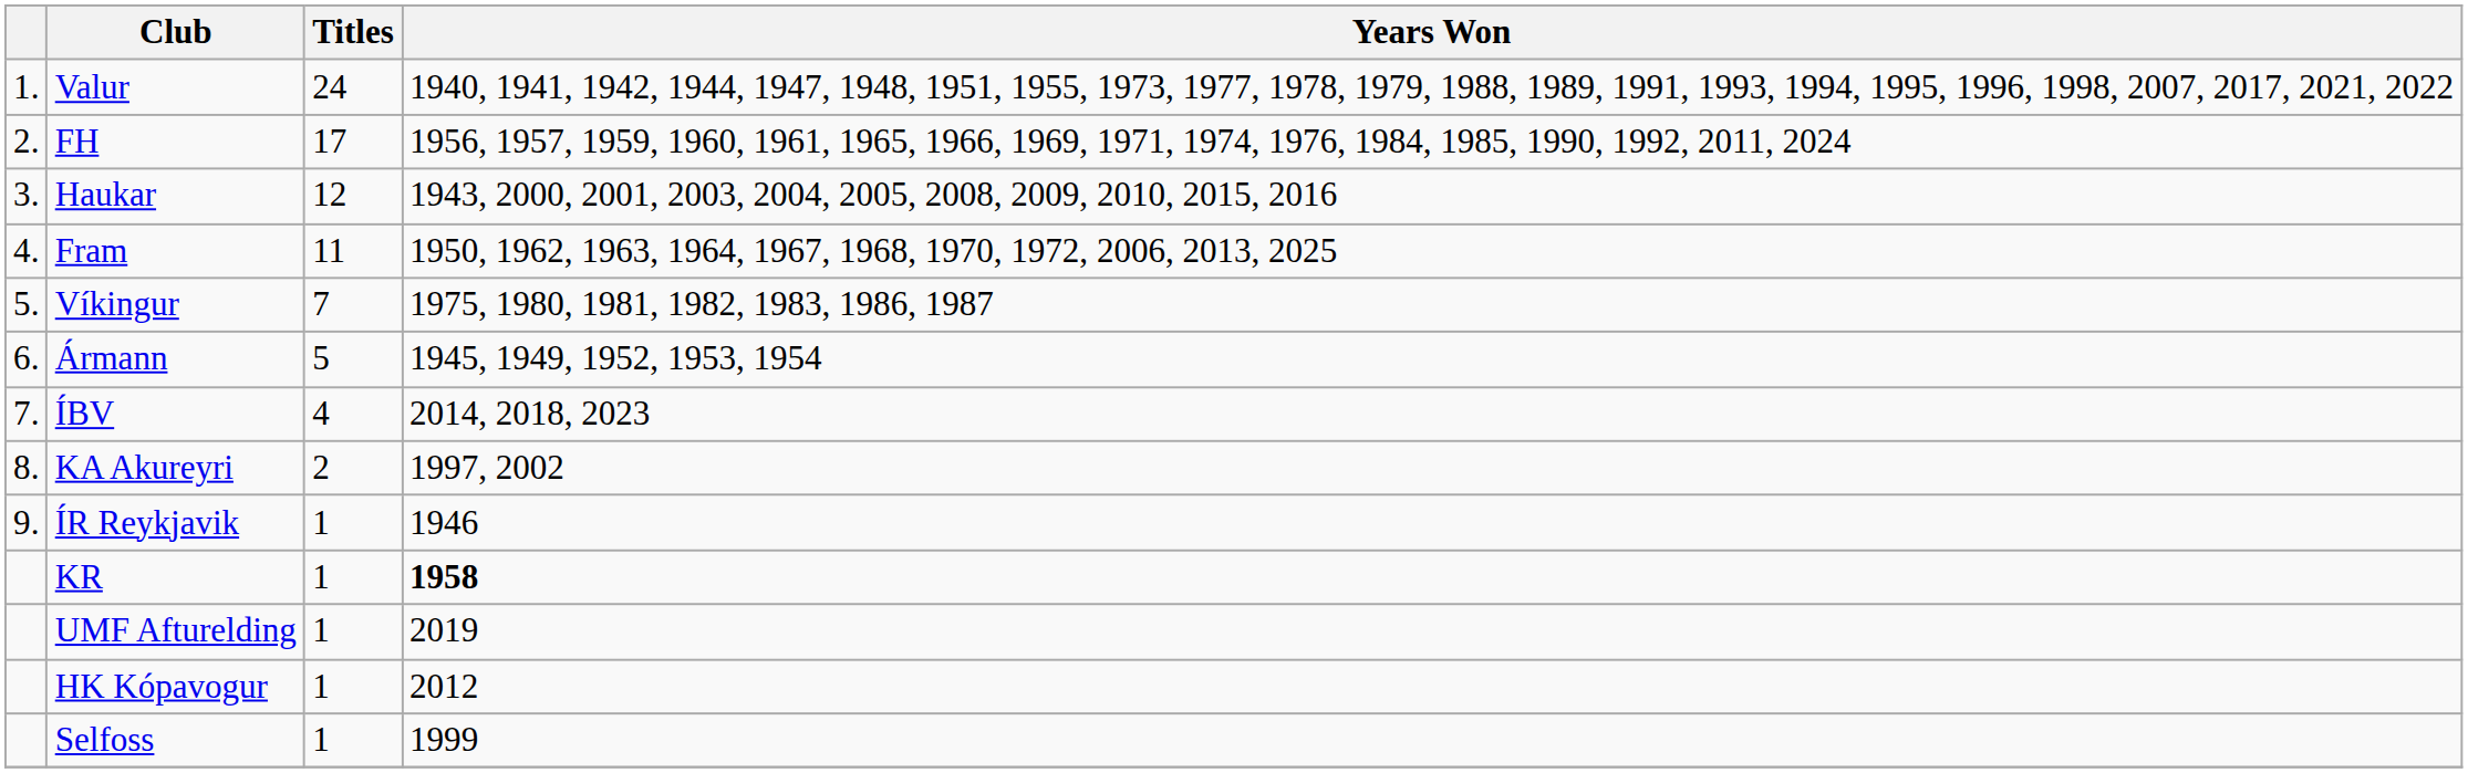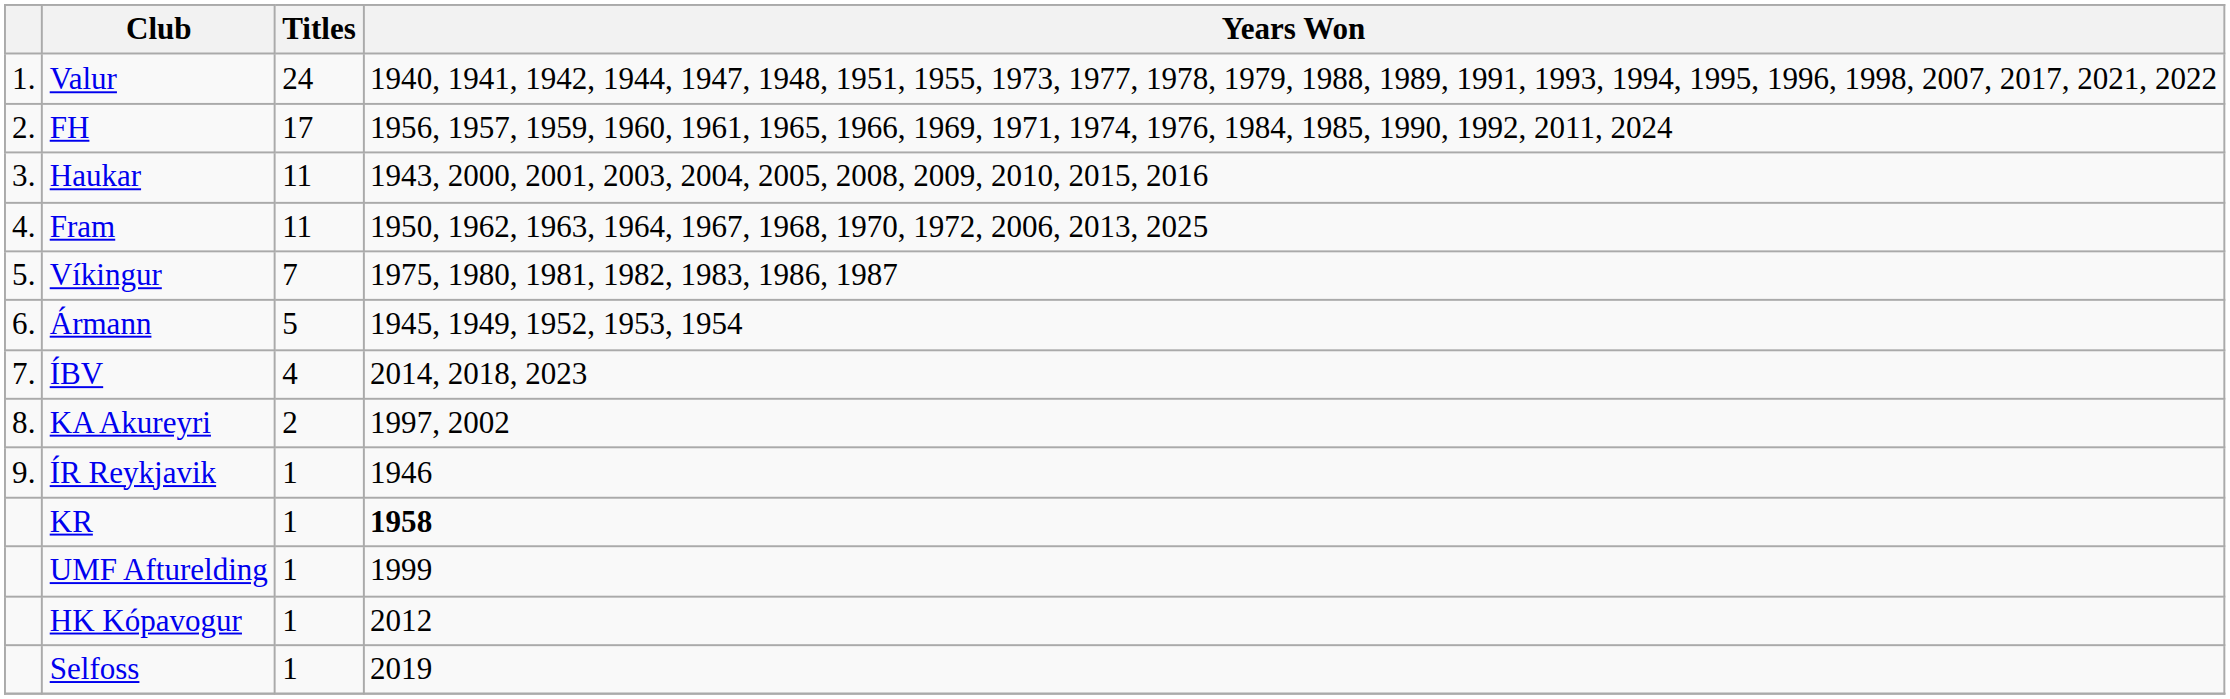 <table class="wikitable">
 <tr>
 <th></th>
 <th>Club</th>
 <th>Titles</th>
 <th>Years Won</th>
 </tr>
 <tr>
 <td>1.</td>
 <td><a href='#'>Valur</a></td>
 <td>24</td>
 <td>1940, 1941, 1942, 1944, 1947, 1948, 1951, 1955, 1973, 1977, 1978, 1979, 1988, 1989, 1991, 1993, 1994, 1995, 1996, 1998, 2007, 2017, 2021, 2022</td>
 </tr>
 <tr>
 <td>2.</td>
 <td><a href='#'>FH</a></td>
 <td>17</td>
 <td>1956, 1957, 1959, 1960, 1961, 1965, 1966, 1969, 1971, 1974, 1976, 1984, 1985, 1990, 1992, 2011, 2024</td>
 </tr>
 <tr>
 <td>3.</td>
 <td><a href='#'>Haukar</a></td>
-<td>12</td>
+<td>11</td>
 <td>1943, 2000, 2001, 2003, 2004, 2005, 2008, 2009, 2010, 2015, 2016</td>
 </tr>
 <tr>
 <td>4.</td>
 <td><a href='#'>Fram</a></td>
 <td>11</td>
 <td>1950, 1962, 1963, 1964, 1967, 1968, 1970, 1972, 2006, 2013, 2025</td>
 </tr>
 <tr>
 <td>5.</td>
 <td><a href='#'>Víkingur</a></td>
 <td>7</td>
 <td>1975, 1980, 1981, 1982, 1983, 1986, 1987</td>
 </tr>
 <tr>
 <td>6.</td>
 <td><a href='#'>Ármann</a></td>
 <td>5</td>
 <td>1945, 1949, 1952, 1953, 1954</td>
 </tr>
 <tr>
 <td>7.</td>
 <td><a href='#'>ÍBV</a></td>
 <td>4</td>
 <td>2014, 2018, 2023</td>
 </tr>
 <tr>
 <td>8.</td>
 <td><a href='#'>KA Akureyri</a></td>
 <td>2</td>
 <td>1997, 2002</td>
 </tr>
 <tr>
 <td>9.</td>
 <td><a href='#'>ÍR Reykjavik</a></td>
 <td>1</td>
 <td>1946</td>
 </tr>
 <tr>
 <td></td>
 <td><a href='#'>KR</a></td>
 <td>1</td>
 <td><strong>1958</strong></td>
 </tr>
 <tr>
 <td></td>
 <td><a href='#'>UMF Afturelding</a></td>
 <td>1</td>
-<td>2019</td>
+<td>1999</td>
 </tr>
 <tr>
 <td></td>
 <td><a href='#'>HK Kópavogur</a></td>
 <td>1</td>
 <td>2012</td>
 </tr>
 <tr>
 <td></td>
 <td><a href='#'>Selfoss</a></td>
 <td>1</td>
-<td>1999</td>
+<td>2019</td>
 </tr>
 <tr>
 </tr>
 </table>
